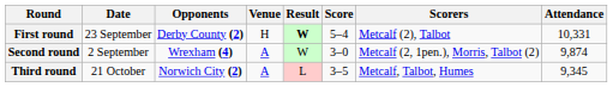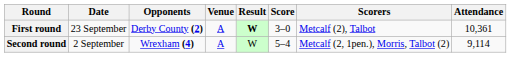 <table class="wikitable" style="text-align:center">
 <tr>
 <th>Round</th>
 <th>Date</th>
 <th>Opponents</th>
 <th>Venue</th>
 <th>Result</th>
 <th>Score</th>
 <th>Scorers</th>
 <th>Attendance</th>
 </tr>
 <tr>
 <th>First round</th>
 <td>23 September</td>
 <td><a href='#'>Derby County</a> <strong>(<a href='#'>2</a>)</strong></td>
-<td>H</td>
+<td><a href='#'>A</a></td>
 <td style="background-color:#CCFFCC"><strong>W</strong></td>
-<td>5–4</td>
+<td>3–0</td>
 <td align="left"><a href='#'>Metcalf</a> (2), <a href='#'>Talbot</a></td>
-<td>10,331</td>
+<td>10,361</td>
 </tr>
 <tr>
 <th>Second round</th>
 <td>2 September</td>
 <td><a href='#'>Wrexham</a> <strong>(<a href='#'>4</a>)</strong></td>
 <td><a href='#'>A</a></td>
 <td style="background-color:#CCFFCC">W</td>
-<td>3–0</td>
+<td>5–4</td>
 <td align="left"><a href='#'>Metcalf</a> (2, 1pen.), <a href='#'>Morris</a>, <a href='#'>Talbot</a> (2)</td>
-<td>9,874</td>
-</tr>
-<tr>
-<th>Third round</th>
-<td>21 October</td>
-<td><a href='#'>Norwich City</a> <strong>(<a href='#'>2</a>)</strong></td>
-<td><a href='#'>A</a></td>
-<td style="background-color:#FFCCCC">L</td>
-<td>3–5</td>
-<td align="left"><a href='#'>Metcalf</a>, <a href='#'>Talbot</a>, <a href='#'>Humes</a></td>
-<td>9,345</td>
+<td>9,114</td>
 </tr>
 </table>
